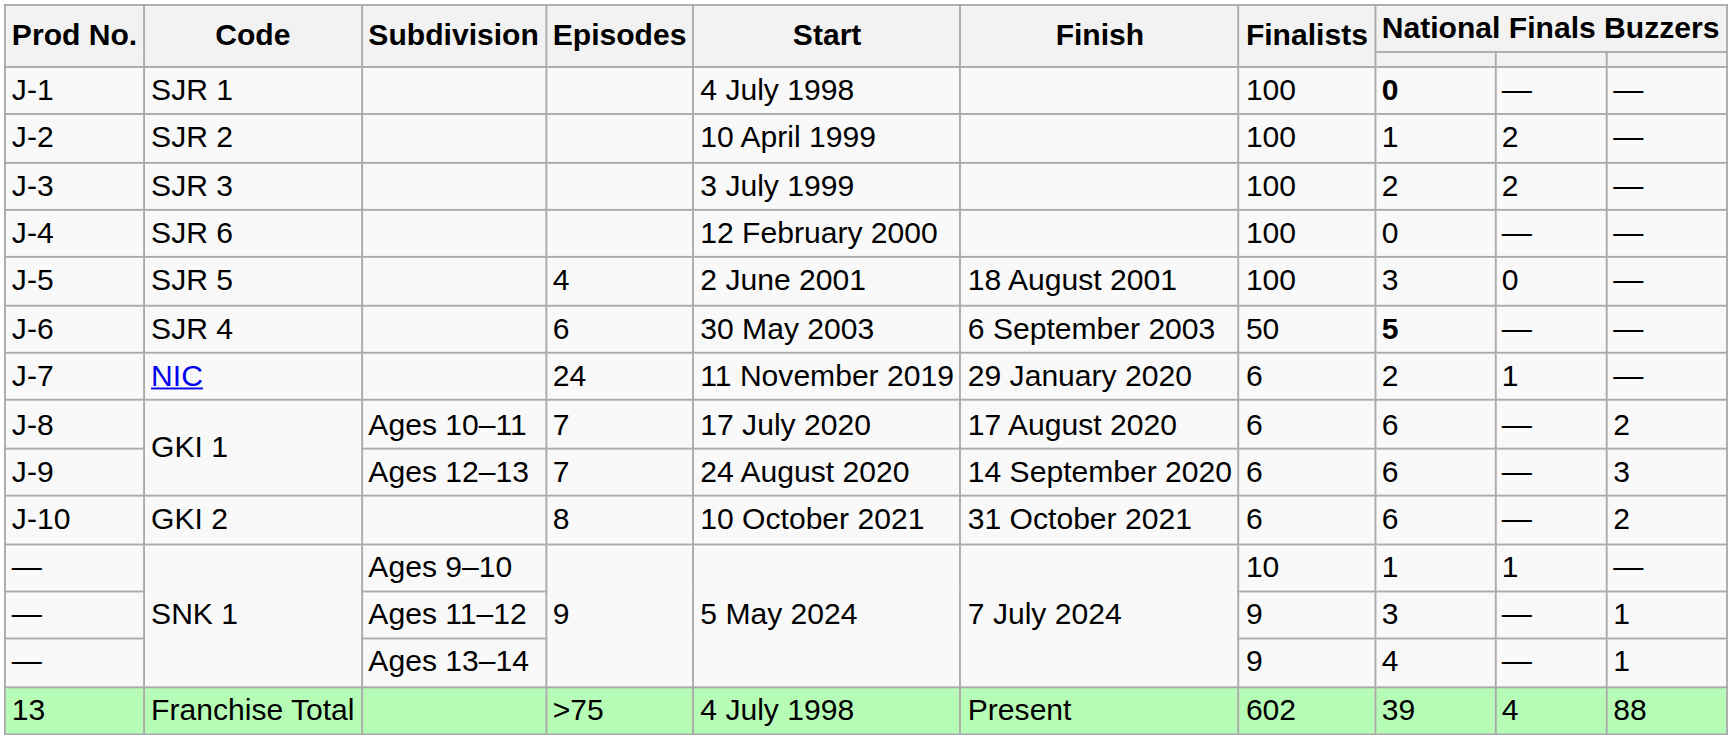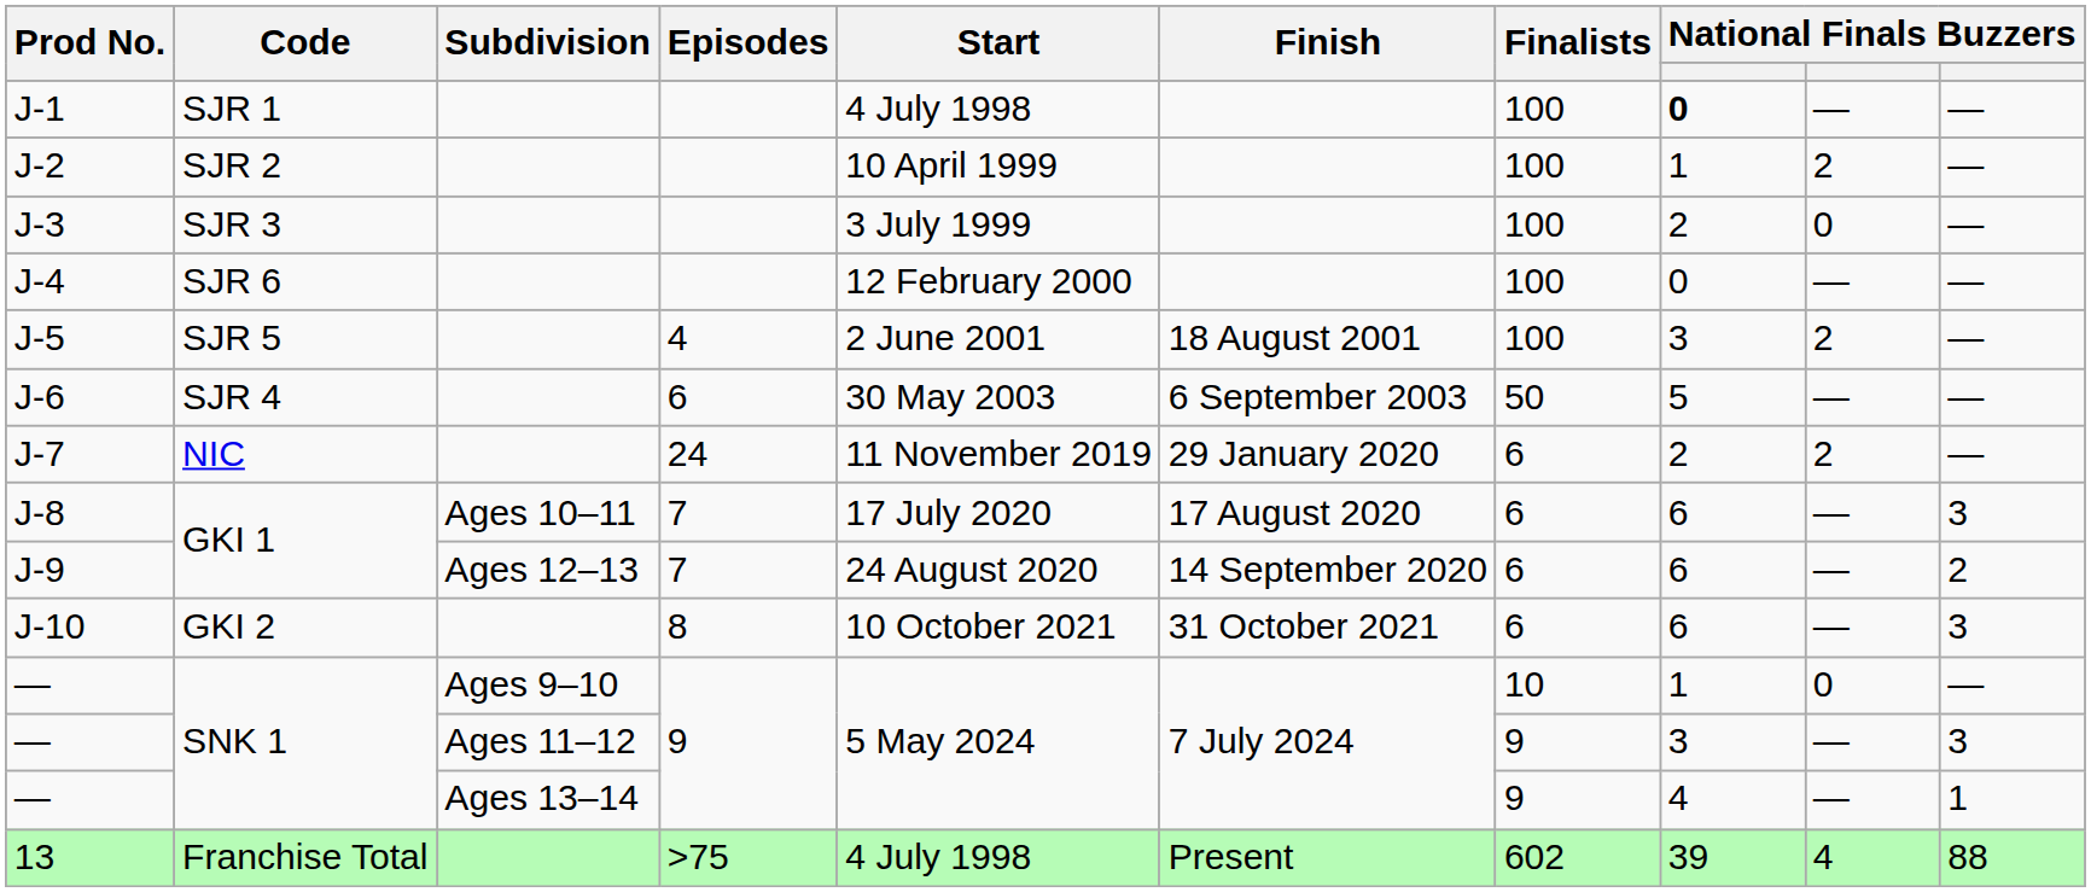 <table class="wikitable sortable defaultcenter">
 <tr>
 <th rowspan="2">Prod No.</th>
 <th rowspan="2">Code</th>
 <th rowspan="2">Subdivision</th>
 <th rowspan="2">Episodes</th>
 <th rowspan="2">Start</th>
 <th rowspan="2">Finish</th>
 <th rowspan="2">Finalists</th>
 <th colspan="3">National Finals Buzzers</th>
 </tr>
 <tr>
 <th></th>
 <th></th>
 <th></th>
 </tr>
 <tr>
 <td>J-1</td>
 <td> SJR 1</td>
 <td></td>
 <td></td>
 <td>4 July 1998</td>
 <td></td>
 <td>100</td>
 <td><strong>0</strong></td>
 <td>—</td>
 <td>—</td>
 </tr>
 <tr>
 <td>J-2</td>
 <td> SJR 2</td>
 <td></td>
 <td></td>
 <td>10 April 1999</td>
 <td></td>
 <td>100</td>
 <td>1</td>
 <td>2</td>
 <td>—</td>
 </tr>
 <tr>
 <td>J-3</td>
 <td> SJR 3</td>
 <td></td>
 <td></td>
 <td>3 July 1999</td>
 <td></td>
 <td>100</td>
 <td>2</td>
-<td>2</td>
+<td>0</td>
 <td>—</td>
 </tr>
 <tr>
 <td>J-4</td>
 <td> SJR 6</td>
 <td></td>
 <td></td>
 <td>12 February 2000</td>
 <td></td>
 <td>100</td>
 <td>0</td>
 <td>—</td>
 <td>—</td>
 </tr>
 <tr>
 <td>J-5</td>
 <td> SJR 5</td>
 <td></td>
 <td>4</td>
 <td>2 June 2001</td>
 <td>18 August 2001</td>
 <td>100</td>
 <td>3</td>
-<td>0</td>
+<td>2</td>
 <td>—</td>
 </tr>
 <tr>
 <td>J-6</td>
 <td> SJR 4</td>
 <td></td>
 <td>6</td>
 <td>30 May 2003</td>
 <td>6 September 2003</td>
 <td>50</td>
-<td><strong>5</strong></td>
+<td>5</td>
 <td>—</td>
 <td>—</td>
 </tr>
 <tr>
 <td>J-7</td>
 <td> <a href='#'>NIC</a></td>
 <td></td>
 <td>24</td>
 <td>11 November 2019</td>
 <td>29 January 2020</td>
 <td>6</td>
 <td>2</td>
-<td>1</td>
+<td>2</td>
 <td>—</td>
 </tr>
 <tr>
 <td>J-8</td>
 <td rowspan="2"> GKI 1</td>
 <td>Ages 10–11</td>
 <td>7</td>
 <td>17 July 2020</td>
 <td>17 August 2020</td>
 <td>6</td>
 <td>6</td>
 <td>—</td>
-<td>2</td>
+<td>3</td>
 </tr>
 <tr>
 <td>J-9</td>
 <td>Ages 12–13</td>
 <td>7</td>
 <td>24 August 2020</td>
 <td>14 September 2020</td>
 <td>6</td>
 <td>6</td>
 <td>—</td>
-<td>3</td>
+<td>2</td>
 </tr>
 <tr>
 <td>J-10</td>
 <td> GKI 2</td>
 <td></td>
 <td>8</td>
 <td>10 October 2021</td>
 <td>31 October 2021</td>
 <td>6</td>
 <td>6</td>
 <td>—</td>
-<td>2</td>
+<td>3</td>
 </tr>
 <tr>
 <td>—</td>
 <td rowspan="3"> SNK 1</td>
 <td>Ages 9–10</td>
 <td rowspan="3">9</td>
 <td rowspan="3">5 May 2024</td>
 <td rowspan="3">7 July 2024</td>
 <td>10</td>
 <td>1</td>
-<td>1</td>
+<td>0</td>
 <td>—</td>
 </tr>
 <tr>
 <td>—</td>
 <td>Ages 11–12</td>
 <td>9</td>
 <td>3</td>
 <td>—</td>
-<td>1</td>
+<td>3</td>
 </tr>
 <tr>
 <td>—</td>
 <td>Ages 13–14</td>
 <td>9</td>
 <td>4</td>
 <td>—</td>
 <td>1</td>
 </tr>
 <tr>
 <td style="background:#b6fcb6">13</td>
 <td style="background:#b6fcb6">Franchise Total</td>
 <td style="background:#b6fcb6"></td>
 <td style="background:#b6fcb6">>75</td>
 <td style="background:#b6fcb6">4 July 1998</td>
 <td style="background:#b6fcb6">Present</td>
 <td style="background:#b6fcb6">602</td>
 <td style="background:#b6fcb6">39</td>
 <td style="background:#b6fcb6">4</td>
 <td style="background:#b6fcb6">88</td>
 </tr>
 </table>
